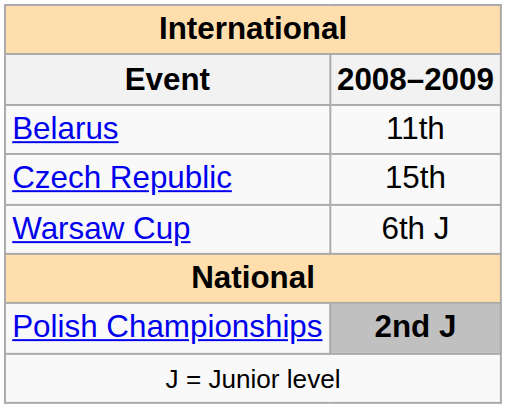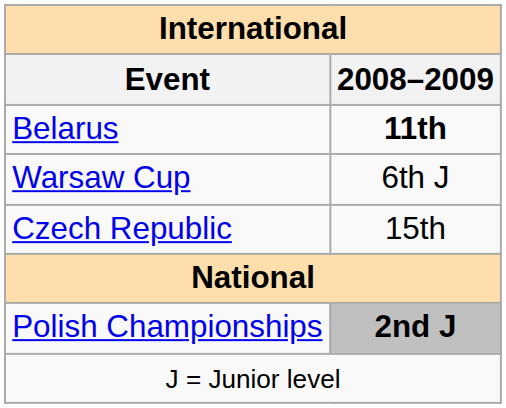 <table class="wikitable" style="text-align:center">
 <tr>
 <th style="background-color: #ffdead; " colspan=2 align=center>International</th>
 </tr>
 <tr>
 <th>Event</th>
 <th>2008–2009</th>
 </tr>
 <tr>
 <td align=left> <a href='#'>Belarus</a></td>
-<td>11th</td>
+<td><strong>11th</strong></td>
+</tr>
+<tr>
+<td align=left><a href='#'>Warsaw Cup</a></td>
+<td>6th J</td>
 </tr>
 <tr>
 <td align=left> <a href='#'>Czech Republic</a></td>
 <td>15th</td>
-</tr>
-<tr>
-<td align=left><a href='#'>Warsaw Cup</a></td>
-<td>6th J</td>
 </tr>
 <tr>
 <th style="background-color: #ffdead; " colspan=2 align=center>National</th>
 </tr>
 <tr>
 <td align=left><a href='#'>Polish Championships</a></td>
 <td bgcolor=silver><strong>2nd J</strong></td>
 </tr>
 <tr>
 <td colspan=2 align=center><small> J = Junior level </small></td>
 </tr>
 </table>
